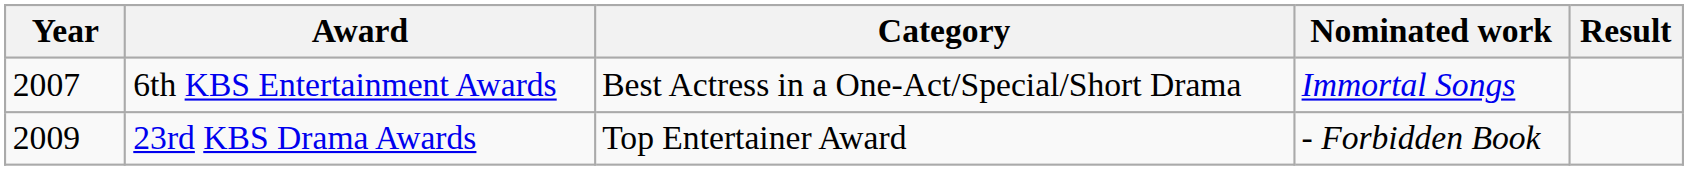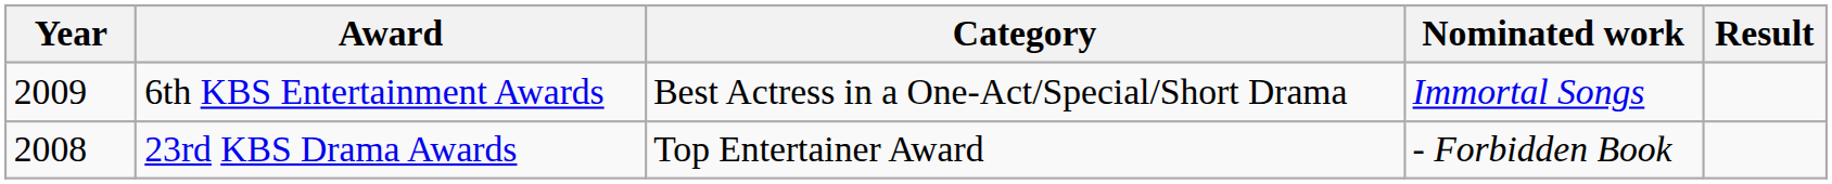 <table class="wikitable" style="width:800px;">
 <tr>
 <th width=50px>Year</th>
 <th>Award</th>
 <th>Category</th>
 <th>Nominated work</th>
 <th>Result</th>
 </tr>
 <tr>
-<td>2007</td>
+<td>2009</td>
 <td>6th <a href='#'>KBS Entertainment Awards</a></td>
 <td>Best Actress in a One-Act/Special/Short Drama</td>
 <td><em><a href='#'>Immortal Songs</a></em></td>
 <td></td>
 </tr>
 <tr>
-<td>2009</td>
+<td>2008</td>
 <td><a href='#'>23rd</a> <a href='#'>KBS Drama Awards</a></td>
 <td>Top Entertainer Award</td>
 <td><em></em> - <em>Forbidden Book</em></td>
 <td></td>
 </tr>
 </table>
